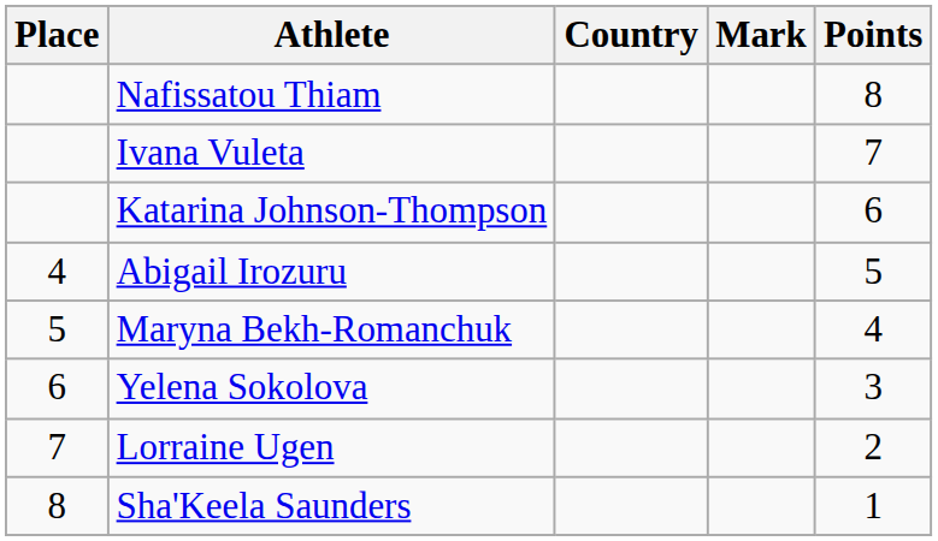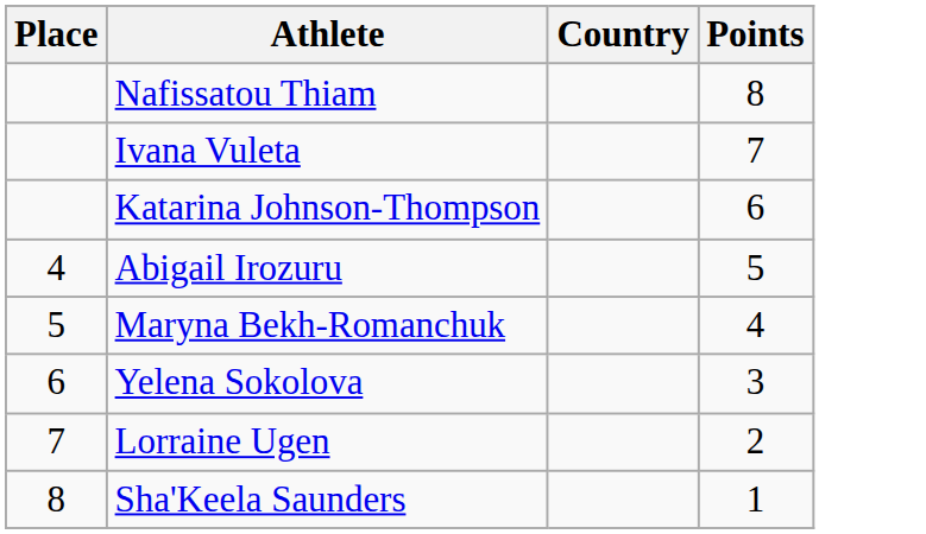 <table class="wikitable">
 <tr>
 <th>Place</th>
 <th>Athlete</th>
 <th>Country</th>
-<th>Mark</th>
 <th>Points</th>
 </tr>
 <tr>
 <td align=center></td>
 <td><a href='#'>Nafissatou Thiam</a></td>
 <td></td>
-<td> </td>
 <td align=center>8</td>
 </tr>
 <tr>
 <td align=center></td>
 <td><a href='#'>Ivana Vuleta</a></td>
 <td></td>
-<td> </td>
 <td align=center>7</td>
 </tr>
 <tr>
 <td align=center></td>
 <td><a href='#'>Katarina Johnson-Thompson</a></td>
 <td></td>
-<td> </td>
 <td align=center>6</td>
 </tr>
 <tr>
 <td align=center>4</td>
 <td><a href='#'>Abigail Irozuru</a></td>
 <td></td>
-<td> </td>
 <td align=center>5</td>
 </tr>
 <tr>
 <td align=center>5</td>
 <td><a href='#'>Maryna Bekh-Romanchuk</a></td>
 <td></td>
-<td> </td>
 <td align=center>4</td>
 </tr>
 <tr>
 <td align=center>6</td>
 <td><a href='#'>Yelena Sokolova</a></td>
 <td></td>
-<td> </td>
 <td align=center>3</td>
 </tr>
 <tr>
 <td align=center>7</td>
 <td><a href='#'>Lorraine Ugen</a></td>
 <td></td>
-<td> </td>
 <td align=center>2</td>
 </tr>
 <tr>
 <td align=center>8</td>
 <td><a href='#'>Sha'Keela Saunders</a></td>
 <td></td>
-<td> </td>
 <td align=center>1</td>
 </tr>
 </table>
